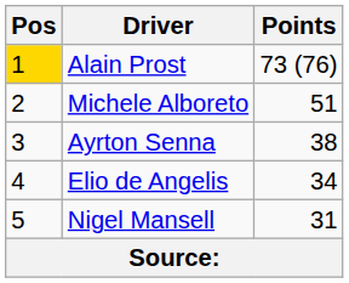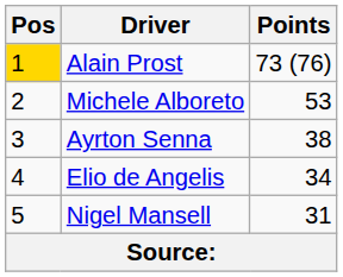 <table class="wikitable" style="font-size: 95%;">
 <tr>
 <th>Pos</th>
 <th>Driver</th>
 <th>Points</th>
 </tr>
 <tr>
 <td style="background: gold;">1</td>
 <td> <a href='#'>Alain Prost</a></td>
 <td align="right">73 (76)</td>
 </tr>
 <tr>
 <td>2</td>
 <td> <a href='#'>Michele Alboreto</a></td>
-<td align="right">51</td>
+<td align="right">53</td>
 </tr>
 <tr>
 <td>3</td>
 <td> <a href='#'>Ayrton Senna</a></td>
 <td align="right">38</td>
 </tr>
 <tr>
 <td>4</td>
 <td> <a href='#'>Elio de Angelis</a></td>
 <td align="right">34</td>
 </tr>
 <tr>
 <td>5</td>
 <td> <a href='#'>Nigel Mansell</a></td>
 <td align="right">31</td>
 </tr>
 <tr>
 <th colspan=4>Source:</th>
 </tr>
 </table>
